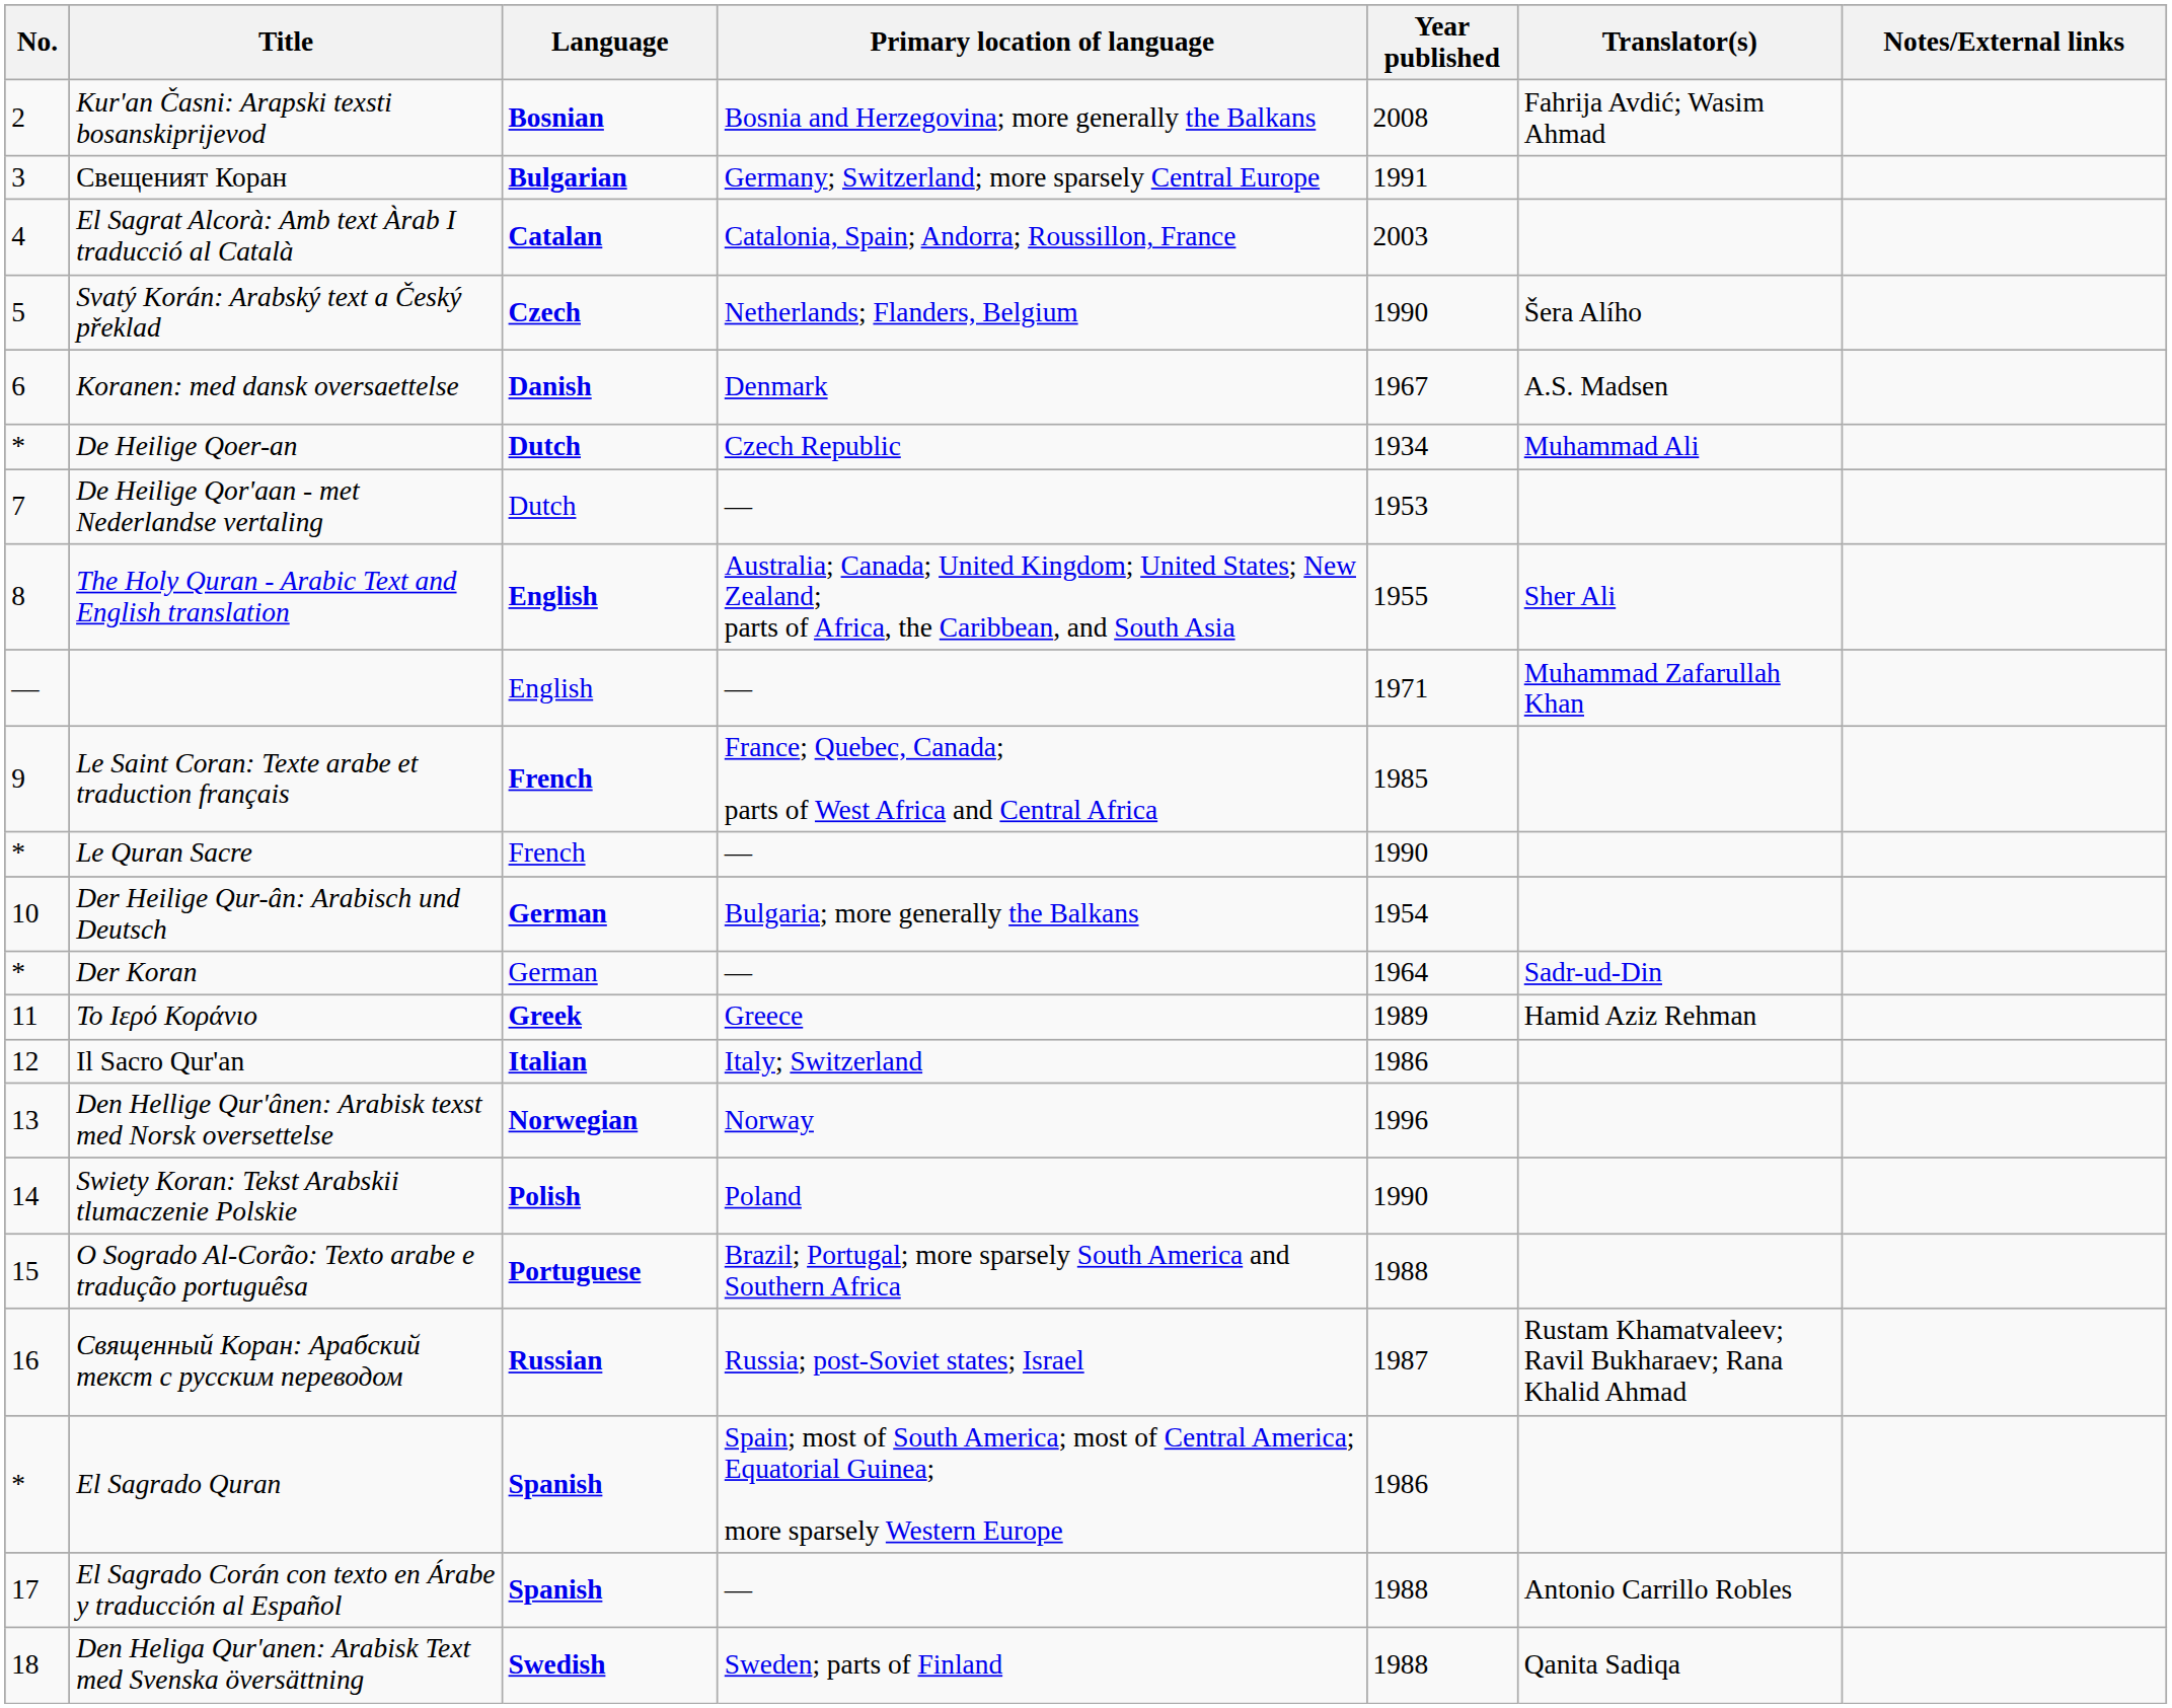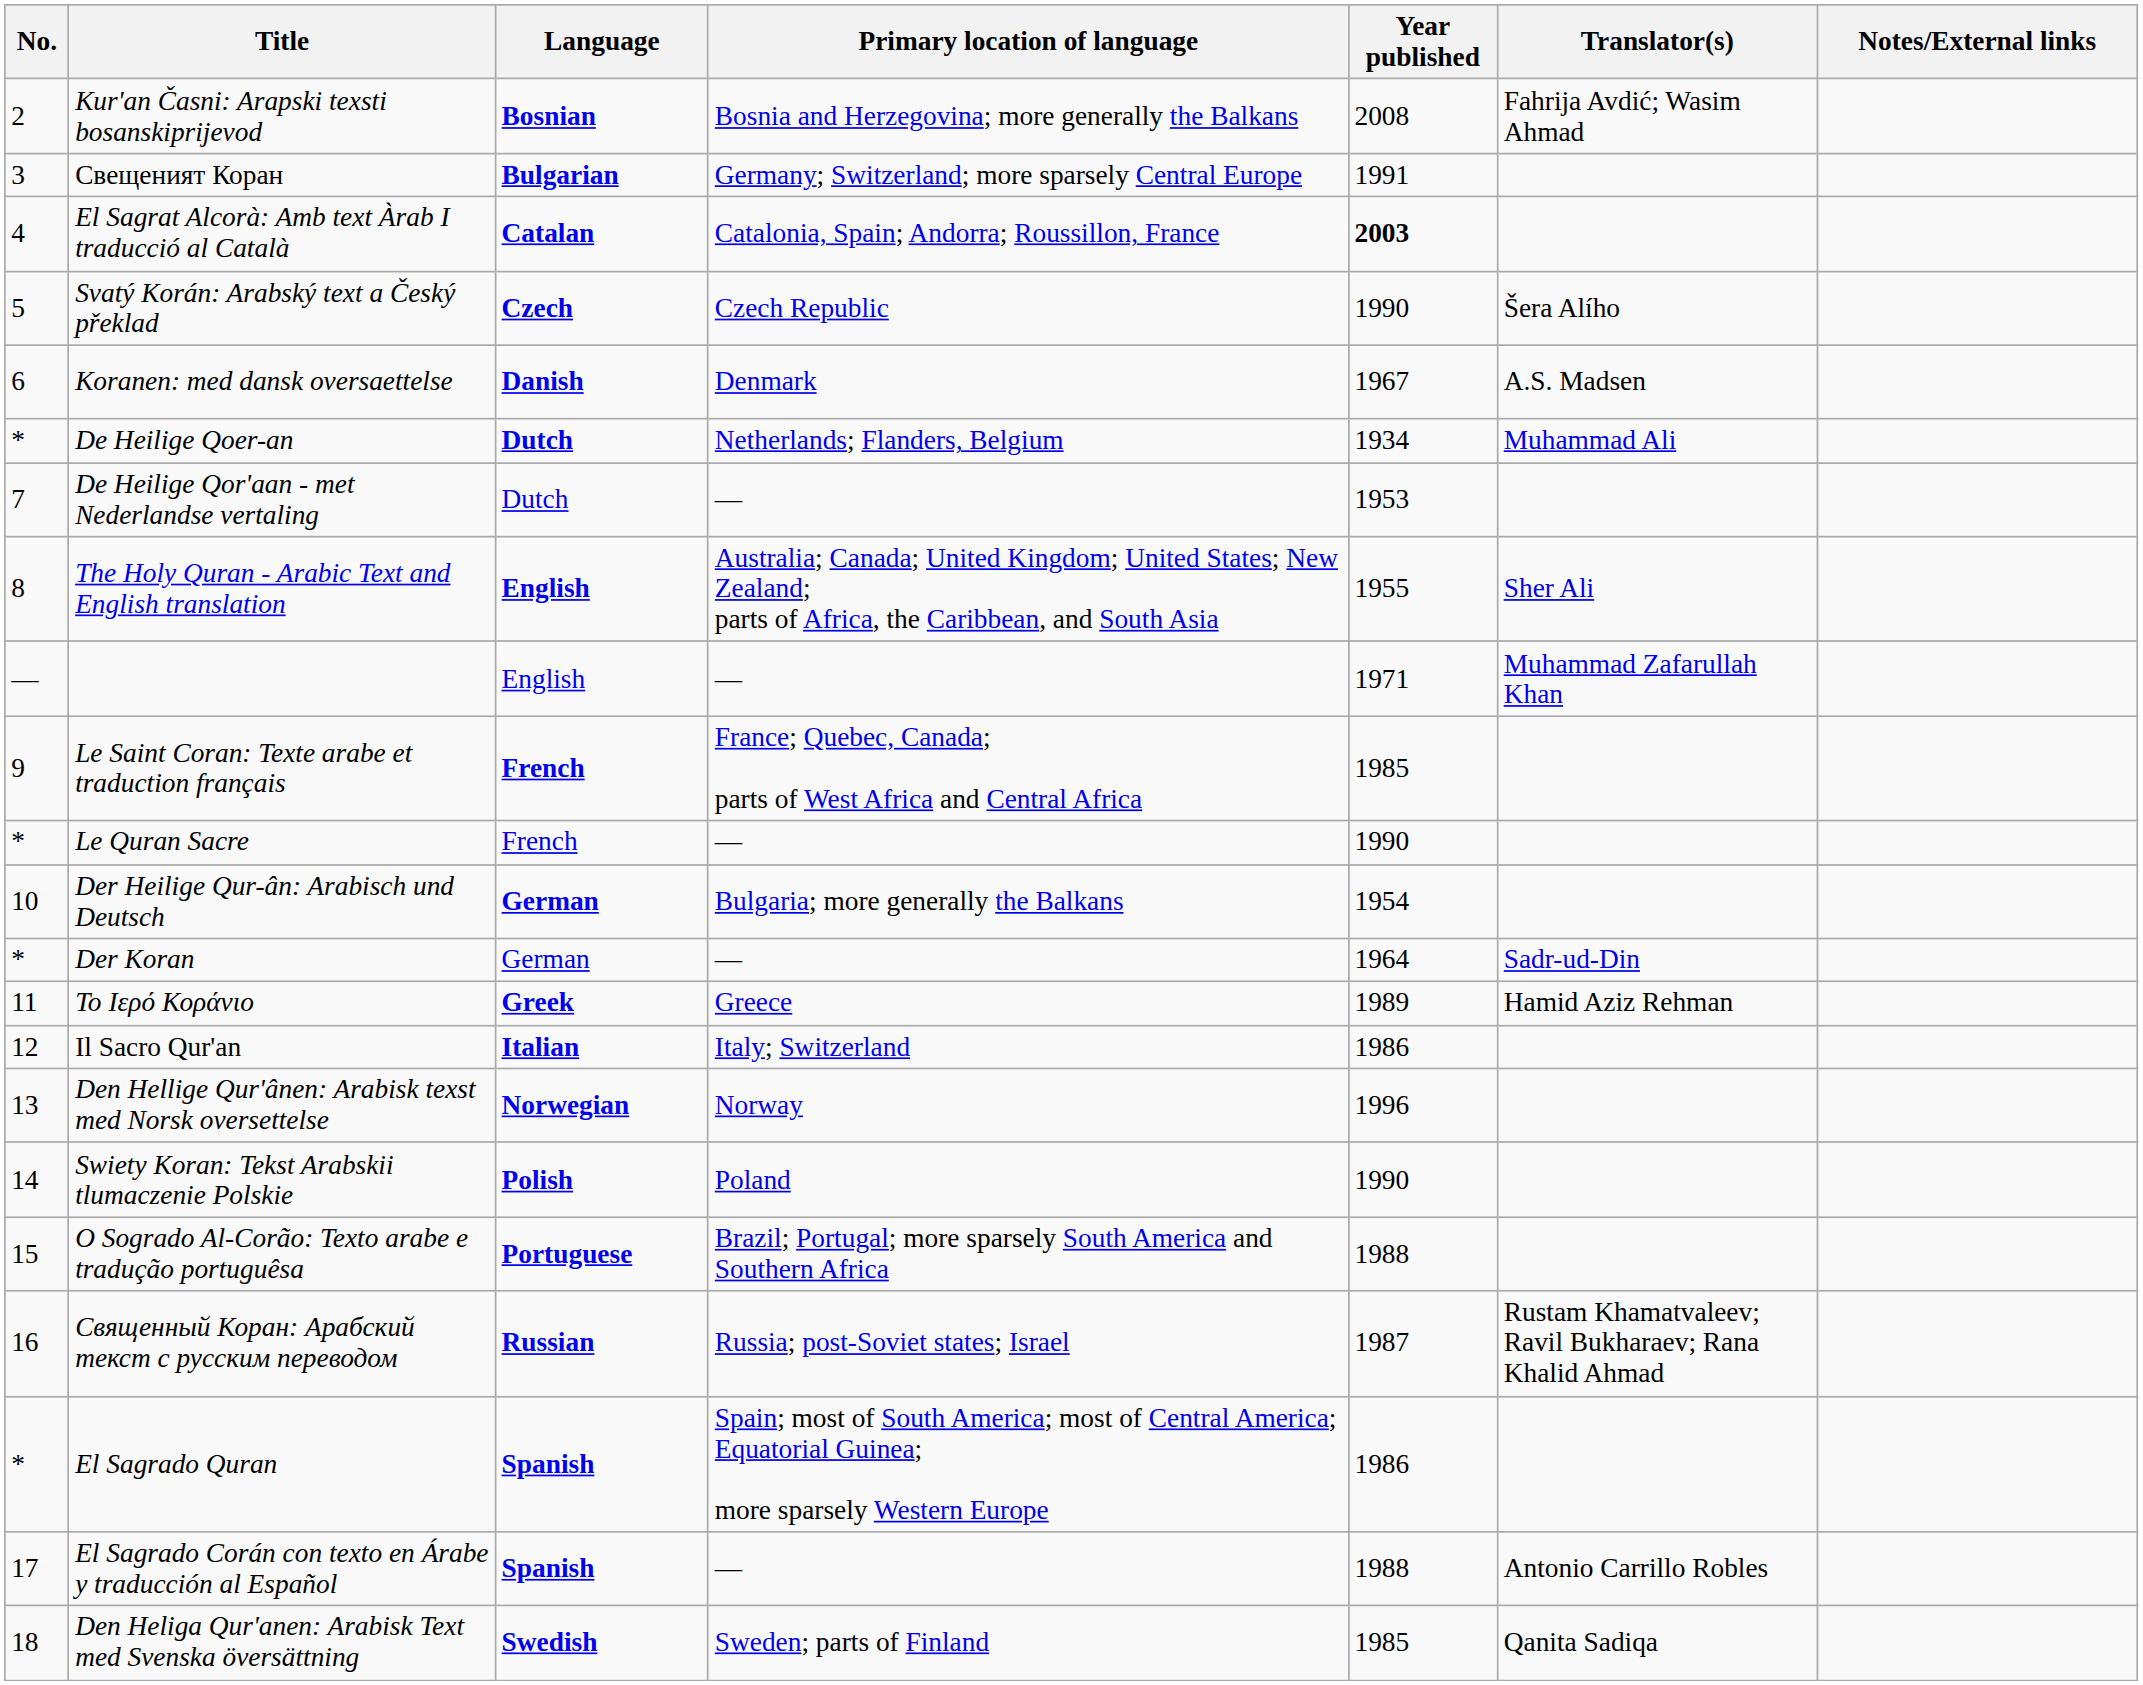 <table class="wikitable sortable">
 <tr>
 <th width="3%">No.</th>
 <th width="20%">Title</th>
 <th width="10%">Language</th>
 <th width="30%">Primary location of language</th>
 <th width="7%">Year published</th>
 <th width="15%">Translator(s)</th>
 <th width="15%">Notes/External links</th>
 </tr>
 <tr>
 <td>2</td>
 <td><em>Kur'an Časni: Arapski texsti bosanskiprijevod</em></td>
 <td><strong><a href='#'>Bosnian</a></strong></td>
 <td><a href='#'>Bosnia and Herzegovina</a>; more generally <a href='#'>the Balkans</a></td>
 <td>2008</td>
 <td>Fahrija Avdić; Wasim Ahmad</td>
 <td></td>
 </tr>
 <tr>
 <td>3</td>
 <td>Свещеният Коран</td>
 <td><strong><a href='#'>Bulgarian</a></strong></td>
 <td><a href='#'>Germany</a>; <a href='#'>Switzerland</a>; more sparsely <a href='#'>Central Europe</a></td>
 <td>1991</td>
 <td></td>
 <td></td>
 </tr>
 <tr>
 <td>4</td>
 <td><em>El Sagrat Alcorà: Amb text Àrab I traducció al Català</em></td>
 <td><strong><a href='#'>Catalan</a></strong></td>
 <td><a href='#'>Catalonia, Spain</a>; <a href='#'>Andorra</a>; <a href='#'>Roussillon, France</a></td>
-<td>2003</td>
+<td><strong>2003</strong></td>
 <td></td>
 <td></td>
 </tr>
 <tr>
 <td>5</td>
 <td><em>Svatý Korán: Arabský text a Český překlad</em></td>
 <td><strong><a href='#'>Czech</a></strong></td>
-<td><a href='#'>Netherlands</a>; <a href='#'>Flanders, Belgium</a></td>
+<td><a href='#'>Czech Republic</a></td>
 <td>1990</td>
 <td>Šera Alího</td>
 <td></td>
 </tr>
 <tr>
 <td>6</td>
 <td><em>Koranen: med dansk oversaettelse</em></td>
 <td><strong><a href='#'>Danish</a></strong></td>
 <td><a href='#'>Denmark</a></td>
 <td>1967</td>
 <td>A.S. Madsen</td>
 <td><br><br> </td>
 </tr>
 <tr>
 <td>*</td>
 <td><em>De Heilige Qoer-an</em></td>
 <td><strong><a href='#'>Dutch</a></strong></td>
-<td><a href='#'>Czech Republic</a></td>
+<td><a href='#'>Netherlands</a>; <a href='#'>Flanders, Belgium</a></td>
 <td>1934</td>
 <td><a href='#'>Muhammad Ali</a></td>
 <td> </td>
 </tr>
 <tr>
 <td>7</td>
 <td><em>De Heilige Qor'aan - met Nederlandse vertaling</em></td>
 <td><a href='#'>Dutch</a></td>
 <td>—</td>
 <td>1953</td>
 <td></td>
 <td> </td>
 </tr>
 <tr>
 <td>8</td>
 <td><em><a href='#'>The Holy Quran - Arabic Text and English translation</a></em></td>
 <td><strong><a href='#'>English</a></strong></td>
 <td><a href='#'>Australia</a>; <a href='#'>Canada</a>; <a href='#'>United Kingdom</a>; <a href='#'>United States</a>; <a href='#'>New Zealand</a>;<br> parts of <a href='#'>Africa</a>, the <a href='#'>Caribbean</a>, and <a href='#'>South Asia</a></td>
 <td>1955</td>
 <td><a href='#'>Sher Ali</a></td>
 <td><br><br> </td>
 </tr>
 <tr>
 <td>—</td>
 <td></td>
 <td><a href='#'>English</a></td>
 <td>—</td>
 <td>1971</td>
 <td><a href='#'>Muhammad Zafarullah Khan</a></td>
 <td></td>
 </tr>
 <tr>
 <td>9</td>
 <td><em>Le Saint Coran: Texte arabe et traduction français</em></td>
 <td><strong><a href='#'>French</a></strong></td>
 <td><a href='#'>France</a>; <a href='#'>Quebec, Canada</a>;<br><br> parts of <a href='#'>West Africa</a> and <a href='#'>Central Africa</a></td>
 <td>1985</td>
 <td></td>
 <td></td>
 </tr>
 <tr>
 <td>*</td>
 <td><em>Le Quran Sacre</em></td>
 <td><a href='#'>French</a></td>
 <td>—</td>
 <td>1990</td>
 <td></td>
 <td> </td>
 </tr>
 <tr>
 <td>10</td>
 <td><em>Der Heilige Qur-ân: Arabisch und Deutsch</em></td>
 <td><strong><a href='#'>German</a></strong></td>
 <td><a href='#'>Bulgaria</a>; more generally <a href='#'>the Balkans</a></td>
 <td>1954</td>
 <td></td>
 <td><br><br> </td>
 </tr>
 <tr>
 <td>*</td>
 <td><em>Der Koran</em></td>
 <td><a href='#'>German</a></td>
 <td>—</td>
 <td>1964</td>
 <td><a href='#'>Sadr-ud-Din</a></td>
 <td> </td>
 </tr>
 <tr>
 <td>11</td>
 <td><em>Το Ιερό Κοράνιο</em></td>
 <td><strong><a href='#'>Greek</a></strong></td>
 <td><a href='#'>Greece</a></td>
 <td>1989</td>
 <td>Hamid Aziz Rehman</td>
 <td></td>
 </tr>
 <tr>
 <td>12</td>
 <td>Il Sacro Qur'an</td>
 <td><strong><a href='#'>Italian</a></strong></td>
 <td><a href='#'>Italy</a>; <a href='#'>Switzerland</a></td>
 <td>1986</td>
 <td></td>
 <td></td>
 </tr>
 <tr>
 <td>13</td>
 <td><em>Den Hellige Qur'ânen: Arabisk texst med Norsk oversettelse</em></td>
 <td><strong><a href='#'>Norwegian</a></strong></td>
 <td><a href='#'>Norway</a></td>
 <td>1996</td>
 <td></td>
 <td></td>
 </tr>
 <tr>
 <td>14</td>
 <td><em>Swiety Koran: Tekst Arabskii tlumaczenie Polskie</em></td>
 <td><strong><a href='#'>Polish</a></strong></td>
 <td><a href='#'>Poland</a></td>
 <td>1990</td>
 <td></td>
 <td><br><br> </td>
 </tr>
 <tr>
 <td>15</td>
 <td><em>O Sogrado Al-Corão: Texto arabe e tradução portuguêsa</em></td>
 <td><strong><a href='#'>Portuguese</a></strong></td>
 <td><a href='#'>Brazil</a>; <a href='#'>Portugal</a>; more sparsely <a href='#'>South America</a> and <a href='#'>Southern Africa</a></td>
 <td>1988</td>
 <td></td>
 <td><br><br> </td>
 </tr>
 <tr>
 <td>16</td>
 <td><em>Священный Коран: Арабский текст c русским переводом</em></td>
 <td><strong><a href='#'>Russian</a></strong></td>
 <td><a href='#'>Russia</a>; <a href='#'>post-Soviet states</a>; <a href='#'>Israel</a></td>
 <td>1987</td>
 <td>Rustam Khamatvaleev; Ravil Bukharaev; Rana Khalid Ahmad</td>
 <td><br><br> </td>
 </tr>
 <tr>
 <td>*</td>
 <td><em>El Sagrado Quran</em></td>
 <td><strong><a href='#'>Spanish</a></strong></td>
 <td><a href='#'>Spain</a>; most of <a href='#'>South America</a>; most of <a href='#'>Central America</a>; <a href='#'>Equatorial Guinea</a>;<br><br> more sparsely <a href='#'>Western Europe</a></td>
 <td>1986</td>
 <td></td>
 <td> </td>
 </tr>
 <tr>
 <td>17</td>
 <td><em>El Sagrado Corán con texto en Árabe y traducción al Español</em></td>
 <td><strong><a href='#'>Spanish</a></strong></td>
 <td>—</td>
 <td>1988</td>
 <td>Antonio Carrillo Robles</td>
 <td><br><br> </td>
 </tr>
 <tr>
 <td>18</td>
 <td><em>Den Heliga Qur'anen: Arabisk Text med Svenska översättning</em></td>
 <td><strong><a href='#'>Swedish</a></strong></td>
 <td><a href='#'>Sweden</a>; parts of <a href='#'>Finland</a></td>
-<td>1988</td>
+<td>1985</td>
 <td>Qanita Sadiqa</td>
 <td></td>
 </tr>
 </table>
